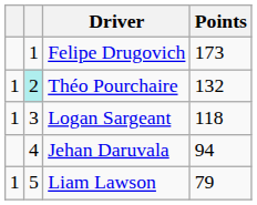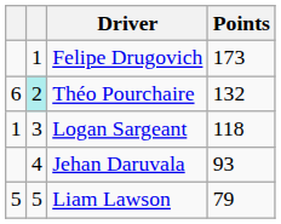 <table class="wikitable" style="font-size: 85%;">
 <tr>
 <th></th>
 <th></th>
 <th>Driver</th>
 <th>Points</th>
 </tr>
 <tr>
 <td align="left"></td>
 <td align="center">1</td>
 <td> <a href='#'>Felipe Drugovich</a></td>
 <td>173</td>
 </tr>
 <tr>
-<td align="left"> 1</td>
+<td align="left"> 6</td>
 <td align="center" style="background: paleturquoise;">2</td>
 <td> <a href='#'>Théo Pourchaire</a></td>
 <td>132</td>
 </tr>
 <tr>
 <td align="left"> 1</td>
 <td align="center">3</td>
 <td> <a href='#'>Logan Sargeant</a></td>
 <td>118</td>
 </tr>
 <tr>
 <td align="left"></td>
 <td align="center">4</td>
 <td> <a href='#'>Jehan Daruvala</a></td>
-<td>94</td>
+<td>93</td>
 </tr>
 <tr>
-<td align="left"> 1</td>
+<td align="left"> 5</td>
 <td align="center">5</td>
 <td> <a href='#'>Liam Lawson</a></td>
 <td>79</td>
 </tr>
 </table>
